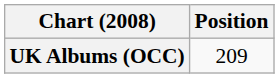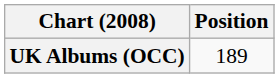 <table class="wikitable plainrowheaders" style="text-align:center">
 <tr>
 <th>Chart (2008)</th>
 <th>Position</th>
 </tr>
 <tr>
 <th scope="row">UK Albums (OCC)</th>
-<td>209</td>
+<td>189</td>
 </tr>
 </table>
